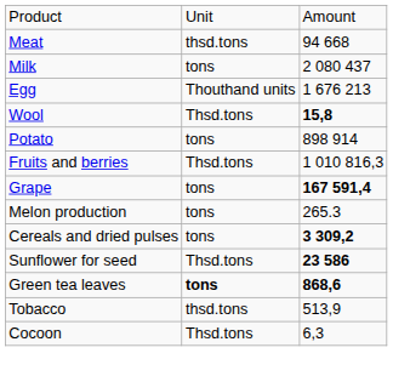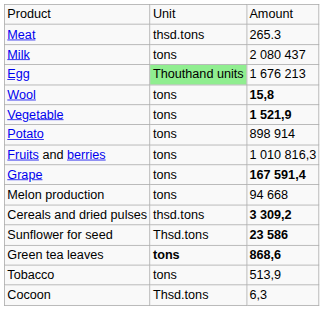 <table class="wikitable">
 <tr>
 <td>Product</td>
 <td>Unit</td>
 <td>Amount</td>
 </tr>
 <tr>
 <td><a href='#'>Meat</a></td>
 <td>thsd.tons</td>
-<td>94 668</td>
+<td>265.3</td>
 </tr>
 <tr>
 <td><a href='#'>Milk</a></td>
 <td>tons</td>
 <td>2 080 437</td>
 </tr>
 <tr>
 <td><a href='#'>Egg</a></td>
-<td>Thouthand units</td>
+<td style="background: lightgreen;">Thouthand units</td>
 <td>1 676 213</td>
 </tr>
 <tr>
 <td><a href='#'>Wool</a></td>
-<td>Thsd.tons</td>
+<td>tons</td>
 <td><strong>15,8</strong></td>
+</tr>
+<tr>
+<td><a href='#'>Vegetable</a></td>
+<td>tons</td>
+<td><strong>1 521,9</strong></td>
 </tr>
 <tr>
 <td><a href='#'>Potato</a></td>
 <td>tons</td>
 <td>898 914</td>
 </tr>
 <tr>
 <td><a href='#'>Fruits</a> and <a href='#'>berries</a></td>
-<td>Thsd.tons</td>
+<td>tons</td>
 <td>1 010 816,3</td>
 </tr>
 <tr>
 <td><a href='#'>Grape</a></td>
 <td>tons</td>
 <td><strong>167 591,4</strong></td>
 </tr>
 <tr>
 <td>Melon production</td>
 <td>tons</td>
-<td>265.3</td>
+<td>94 668</td>
 </tr>
 <tr>
 <td>Cereals and dried pulses</td>
-<td>tons</td>
+<td>thsd.tons</td>
 <td><strong>3 309,2</strong></td>
 </tr>
 <tr>
 <td>Sunflower for seed</td>
 <td>Thsd.tons</td>
 <td><strong>23 586</strong></td>
 </tr>
 <tr>
 <td>Green tea leaves</td>
 <td><strong>tons</strong></td>
 <td><strong>868,6</strong></td>
 </tr>
 <tr>
 <td>Tobacco</td>
-<td>thsd.tons</td>
+<td>tons</td>
 <td>513,9</td>
 </tr>
 <tr>
 <td>Cocoon</td>
 <td>Thsd.tons</td>
 <td>6,3</td>
 </tr>
 </table>
